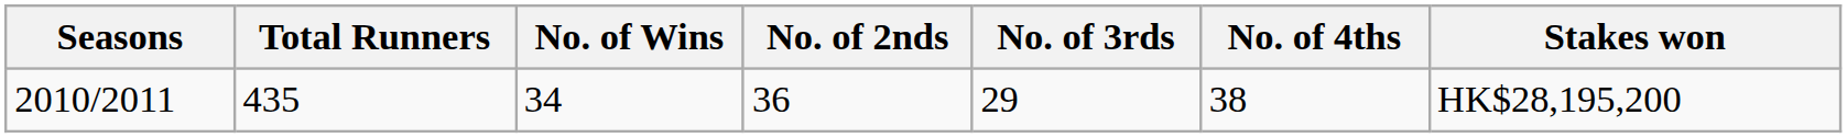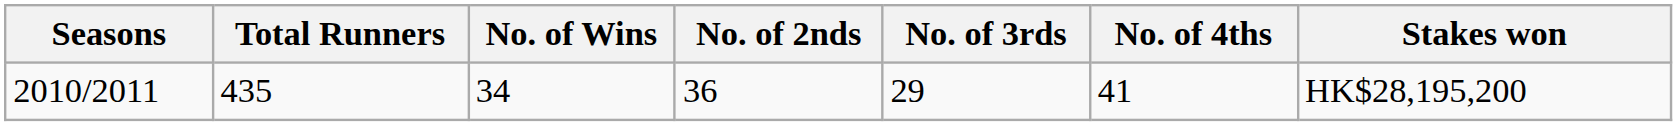 <table class="wikitable sortable" style="font-size:90%;">
 <tr>
 <th width="80px">Seasons</th>
 <th width="100px">Total Runners</th>
 <th width="80px">No. of Wins</th>
 <th width="80px">No. of 2nds</th>
 <th width="80px">No. of 3rds</th>
 <th width="80px">No. of 4ths</th>
 <th width="150px">Stakes won</th>
 </tr>
 <tr>
 <td>2010/2011</td>
 <td>435</td>
 <td>34</td>
 <td>36</td>
 <td>29</td>
-<td>38</td>
+<td>41</td>
 <td>HK$28,195,200</td>
 </tr>
 </table>
